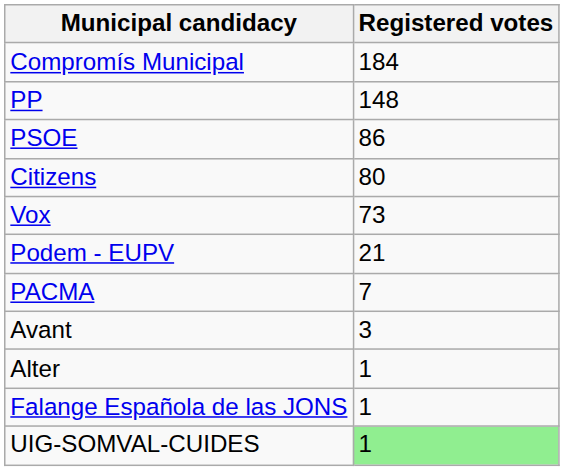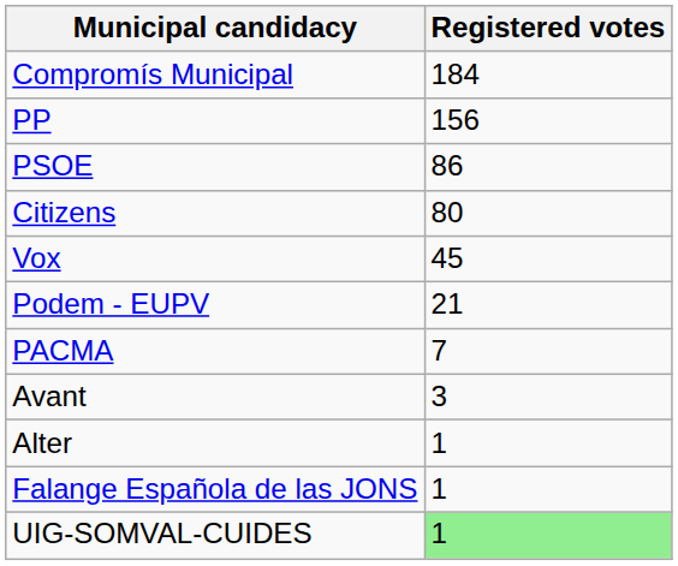 <table class="wikitable">
 <tr>
 <th>Municipal candidacy</th>
 <th>Registered votes</th>
 </tr>
 <tr>
 <td><a href='#'>Compromís Municipal</a></td>
 <td>184</td>
 </tr>
 <tr>
 <td><a href='#'>PP</a></td>
-<td>148</td>
+<td>156</td>
 </tr>
 <tr>
 <td><a href='#'>PSOE</a></td>
 <td>86</td>
 </tr>
 <tr>
 <td><a href='#'>Citizens</a></td>
 <td>80</td>
 </tr>
 <tr>
 <td><a href='#'>Vox</a></td>
-<td>73</td>
+<td>45</td>
 </tr>
 <tr>
 <td><a href='#'>Podem - EUPV</a></td>
 <td>21</td>
 </tr>
 <tr>
 <td><a href='#'>PACMA</a></td>
 <td>7</td>
 </tr>
 <tr>
 <td>Avant</td>
 <td>3</td>
 </tr>
 <tr>
 <td>Alter</td>
 <td>1</td>
 </tr>
 <tr>
 <td><a href='#'>Falange Española de las JONS</a></td>
 <td>1</td>
 </tr>
 <tr>
 <td>UIG-SOMVAL-CUIDES</td>
 <td style="background: lightgreen;">1</td>
 </tr>
 </table>
